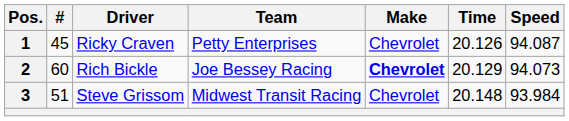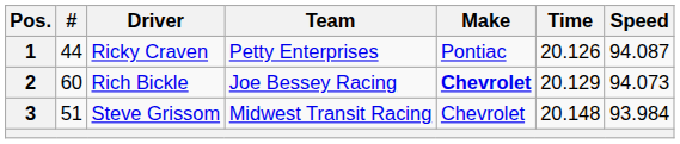 <table class="wikitable" style="font-size:95%">
 <tr>
 <th>Pos.</th>
 <th>#</th>
 <th>Driver</th>
 <th>Team</th>
 <th>Make</th>
 <th>Time</th>
 <th>Speed</th>
 </tr>
 <tr>
 <th>1</th>
-<td>45</td>
+<td>44</td>
 <td><a href='#'>Ricky Craven</a></td>
 <td><a href='#'>Petty Enterprises</a></td>
-<td><a href='#'>Chevrolet</a></td>
+<td><a href='#'>Pontiac</a></td>
 <td>20.126</td>
 <td>94.087</td>
 </tr>
 <tr>
 <th>2</th>
 <td>60</td>
 <td><a href='#'>Rich Bickle</a></td>
 <td><a href='#'>Joe Bessey Racing</a></td>
 <td><strong><a href='#'>Chevrolet</a></strong></td>
 <td>20.129</td>
 <td>94.073</td>
 </tr>
 <tr>
 <th>3</th>
 <td>51</td>
 <td><a href='#'>Steve Grissom</a></td>
 <td><a href='#'>Midwest Transit Racing</a></td>
 <td><a href='#'>Chevrolet</a></td>
 <td>20.148</td>
 <td>93.984</td>
 </tr>
 <tr>
 <th colspan="7"></th>
 </tr>
 </table>
